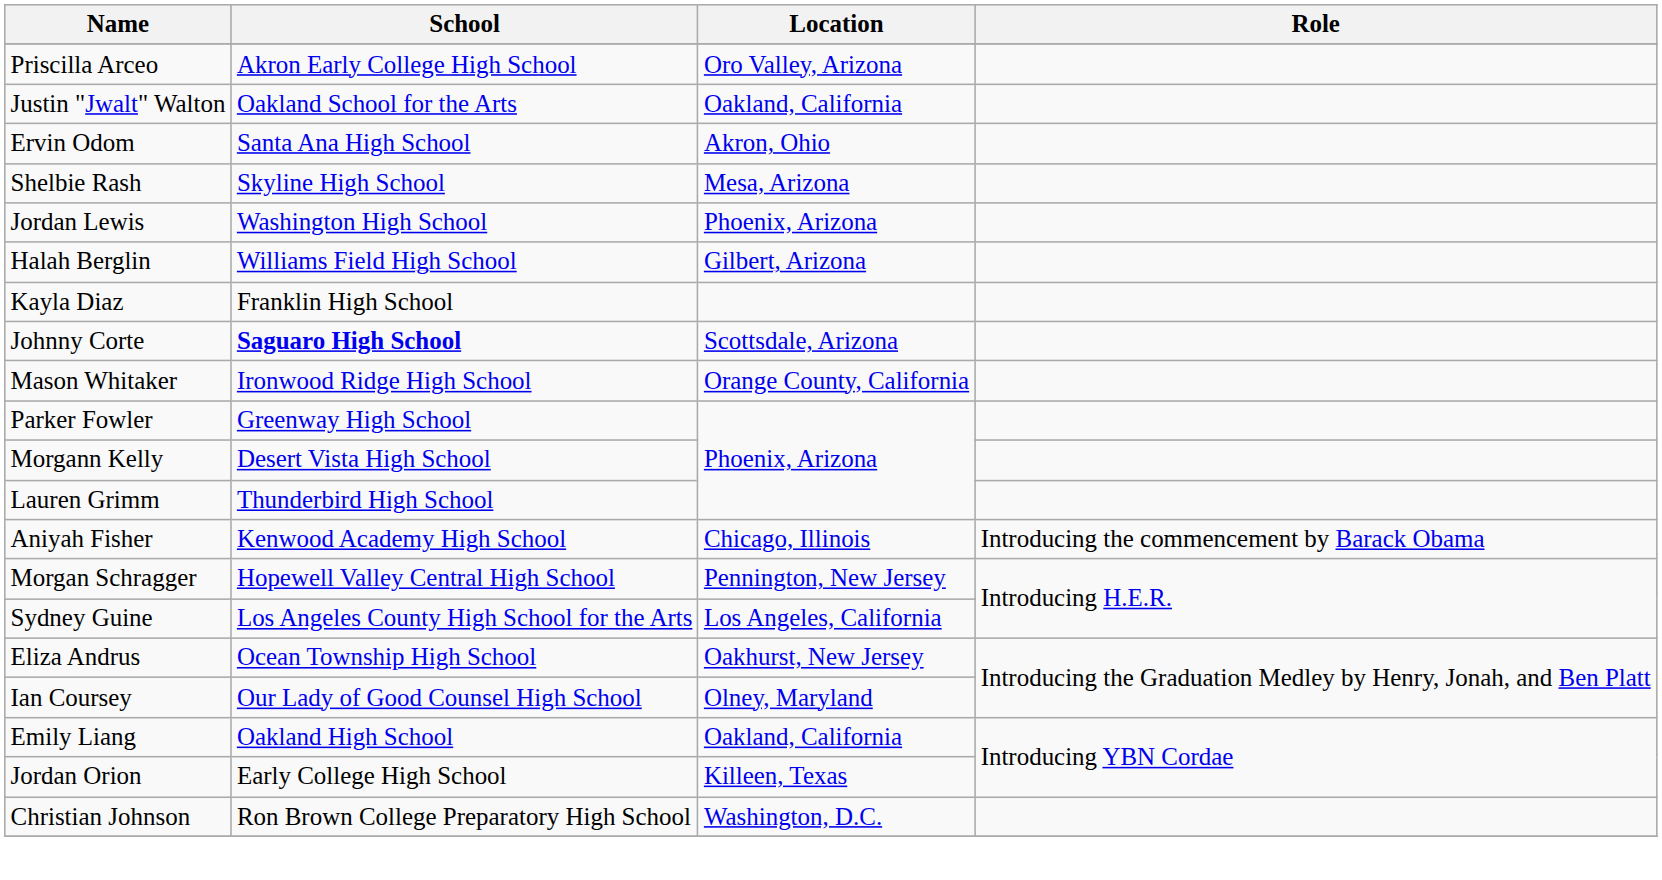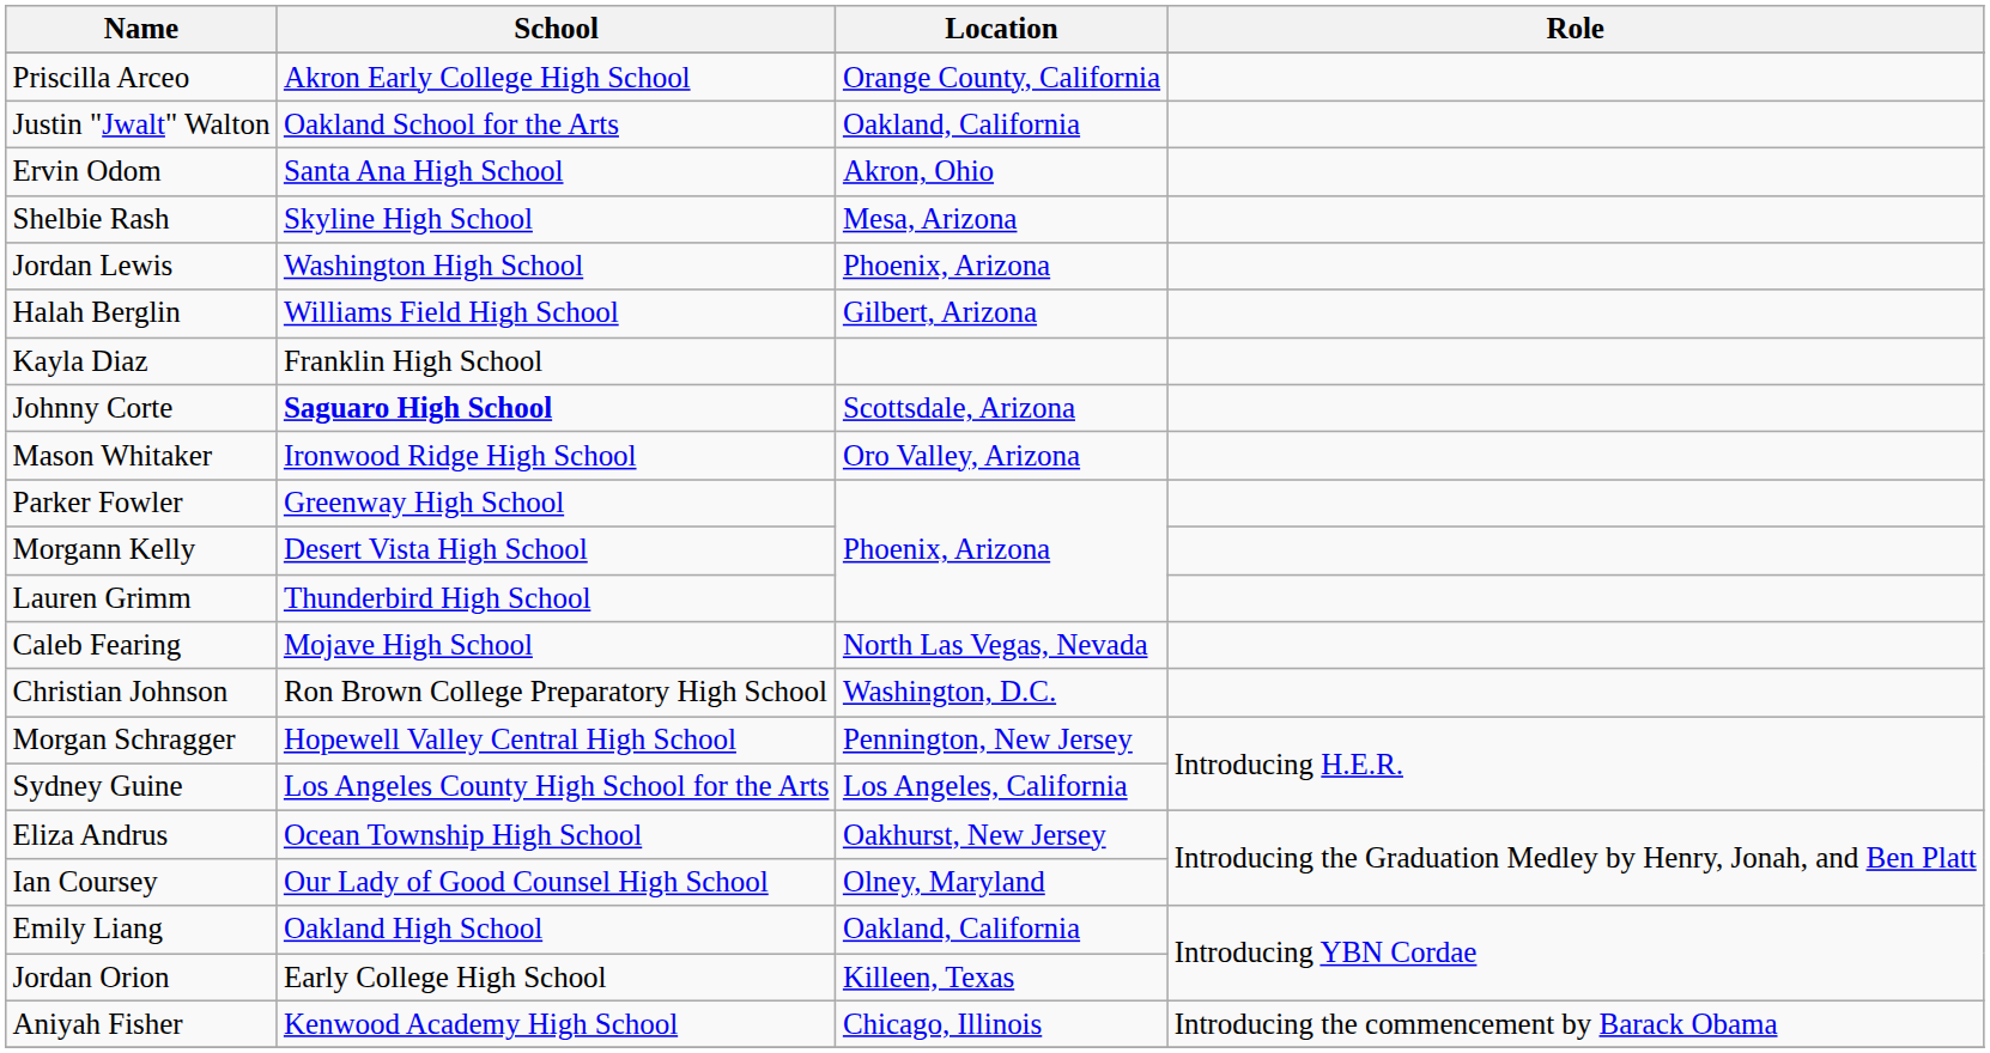 <table class="wikitable plainrowheaders">
 <tr>
 <th scope="col">Name</th>
 <th scope="col">School</th>
 <th scope="col">Location</th>
 <th>Role</th>
 </tr>
 <tr>
 </tr>
 <tr>
 <td>Priscilla Arceo</td>
 <td><a href='#'>Akron Early College High School</a></td>
-<td><a href='#'>Oro Valley, Arizona</a></td>
+<td><a href='#'>Orange County, California</a></td>
 <td></td>
 </tr>
 <tr>
 <td>Justin "<a href='#'>Jwalt</a>" Walton</td>
 <td><a href='#'>Oakland School for the Arts</a></td>
 <td><a href='#'>Oakland, California</a></td>
 <td></td>
 </tr>
 <tr>
 <td>Ervin Odom</td>
 <td><a href='#'>Santa Ana High School</a></td>
 <td><a href='#'>Akron, Ohio</a></td>
 <td></td>
 </tr>
 <tr>
 <td>Shelbie Rash</td>
 <td><a href='#'>Skyline High School</a></td>
 <td><a href='#'>Mesa, Arizona</a></td>
 <td></td>
 </tr>
 <tr>
 <td>Jordan Lewis</td>
 <td><a href='#'>Washington High School</a></td>
 <td><a href='#'>Phoenix, Arizona</a></td>
 <td></td>
 </tr>
 <tr>
 <td>Halah Berglin</td>
 <td><a href='#'>Williams Field High School</a></td>
 <td><a href='#'>Gilbert, Arizona</a></td>
 <td></td>
 </tr>
 <tr>
 <td>Kayla Diaz</td>
 <td>Franklin High School</td>
 <td></td>
 <td></td>
 </tr>
 <tr>
 <td>Johnny Corte</td>
 <td><strong><a href='#'>Saguaro High School</a></strong></td>
 <td><a href='#'>Scottsdale, Arizona</a></td>
 <td></td>
 </tr>
 <tr>
 <td>Mason Whitaker</td>
 <td><a href='#'>Ironwood Ridge High School</a></td>
-<td><a href='#'>Orange County, California</a></td>
+<td><a href='#'>Oro Valley, Arizona</a></td>
 <td></td>
 </tr>
 <tr>
 <td>Parker Fowler</td>
 <td><a href='#'>Greenway High School</a></td>
 <td rowspan="3"><a href='#'>Phoenix, Arizona</a></td>
 <td></td>
 </tr>
 <tr>
 <td>Morgann Kelly</td>
 <td><a href='#'>Desert Vista High School</a></td>
 <td></td>
 </tr>
 <tr>
 <td>Lauren Grimm</td>
 <td><a href='#'>Thunderbird High School</a></td>
 <td></td>
 </tr>
 <tr>
-<td>Aniyah Fisher</td>
-<td><a href='#'>Kenwood Academy High School</a></td>
-<td><a href='#'>Chicago, Illinois</a></td>
-<td>Introducing the commencement by <a href='#'>Barack Obama</a></td>
+<td>Caleb Fearing</td>
+<td><a href='#'>Mojave High School</a></td>
+<td><a href='#'>North Las Vegas, Nevada</a></td>
+<td></td>
+</tr>
+<tr>
+<td>Christian Johnson</td>
+<td>Ron Brown College Preparatory High School</td>
+<td><a href='#'>Washington, D.C.</a></td>
+<td></td>
 </tr>
 <tr>
 <td>Morgan Schragger</td>
 <td><a href='#'>Hopewell Valley Central High School</a></td>
 <td><a href='#'>Pennington, New Jersey</a></td>
 <td rowspan="2">Introducing <a href='#'>H.E.R.</a></td>
 </tr>
 <tr>
 <td>Sydney Guine</td>
 <td><a href='#'>Los Angeles County High School for the Arts</a></td>
 <td><a href='#'>Los Angeles, California</a></td>
 </tr>
 <tr>
 <td>Eliza Andrus</td>
 <td><a href='#'>Ocean Township High School</a></td>
 <td><a href='#'>Oakhurst, New Jersey</a></td>
 <td rowspan="2">Introducing the Graduation Medley by Henry, Jonah, and <a href='#'>Ben Platt</a></td>
 </tr>
 <tr>
 <td>Ian Coursey</td>
 <td><a href='#'>Our Lady of Good Counsel High School</a></td>
 <td><a href='#'>Olney, Maryland</a></td>
 </tr>
 <tr>
 <td>Emily Liang</td>
 <td><a href='#'>Oakland High School</a></td>
 <td><a href='#'>Oakland, California</a></td>
 <td rowspan="2">Introducing <a href='#'>YBN Cordae</a></td>
 </tr>
 <tr>
 <td>Jordan Orion</td>
 <td>Early College High School</td>
 <td><a href='#'>Killeen, Texas</a></td>
 </tr>
 <tr>
-<td>Christian Johnson</td>
-<td>Ron Brown College Preparatory High School</td>
-<td><a href='#'>Washington, D.C.</a></td>
-<td></td>
+<td>Aniyah Fisher</td>
+<td><a href='#'>Kenwood Academy High School</a></td>
+<td><a href='#'>Chicago, Illinois</a></td>
+<td>Introducing the commencement by <a href='#'>Barack Obama</a></td>
 </tr>
 <tr>
 </tr>
 </table>
